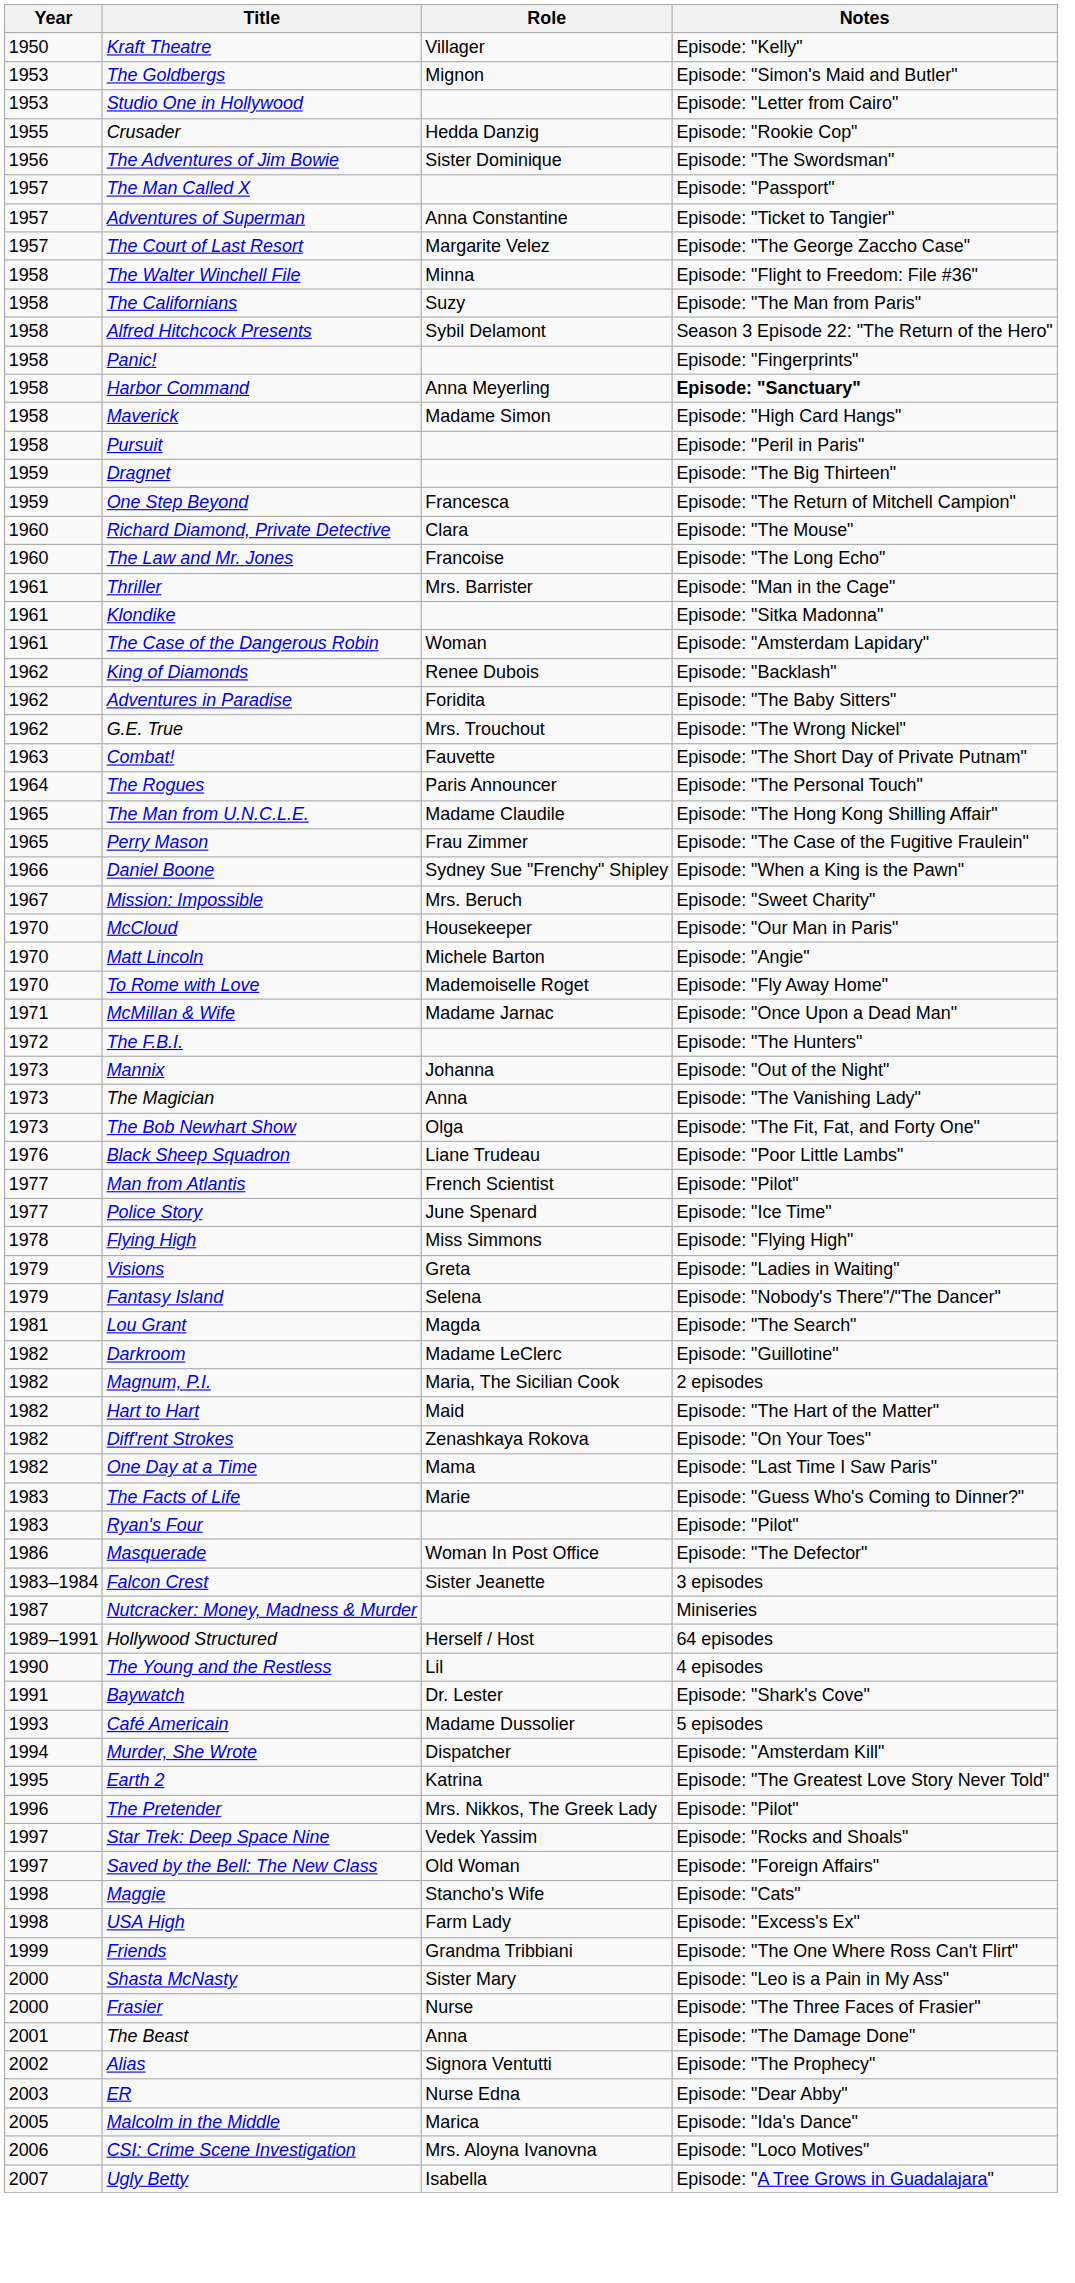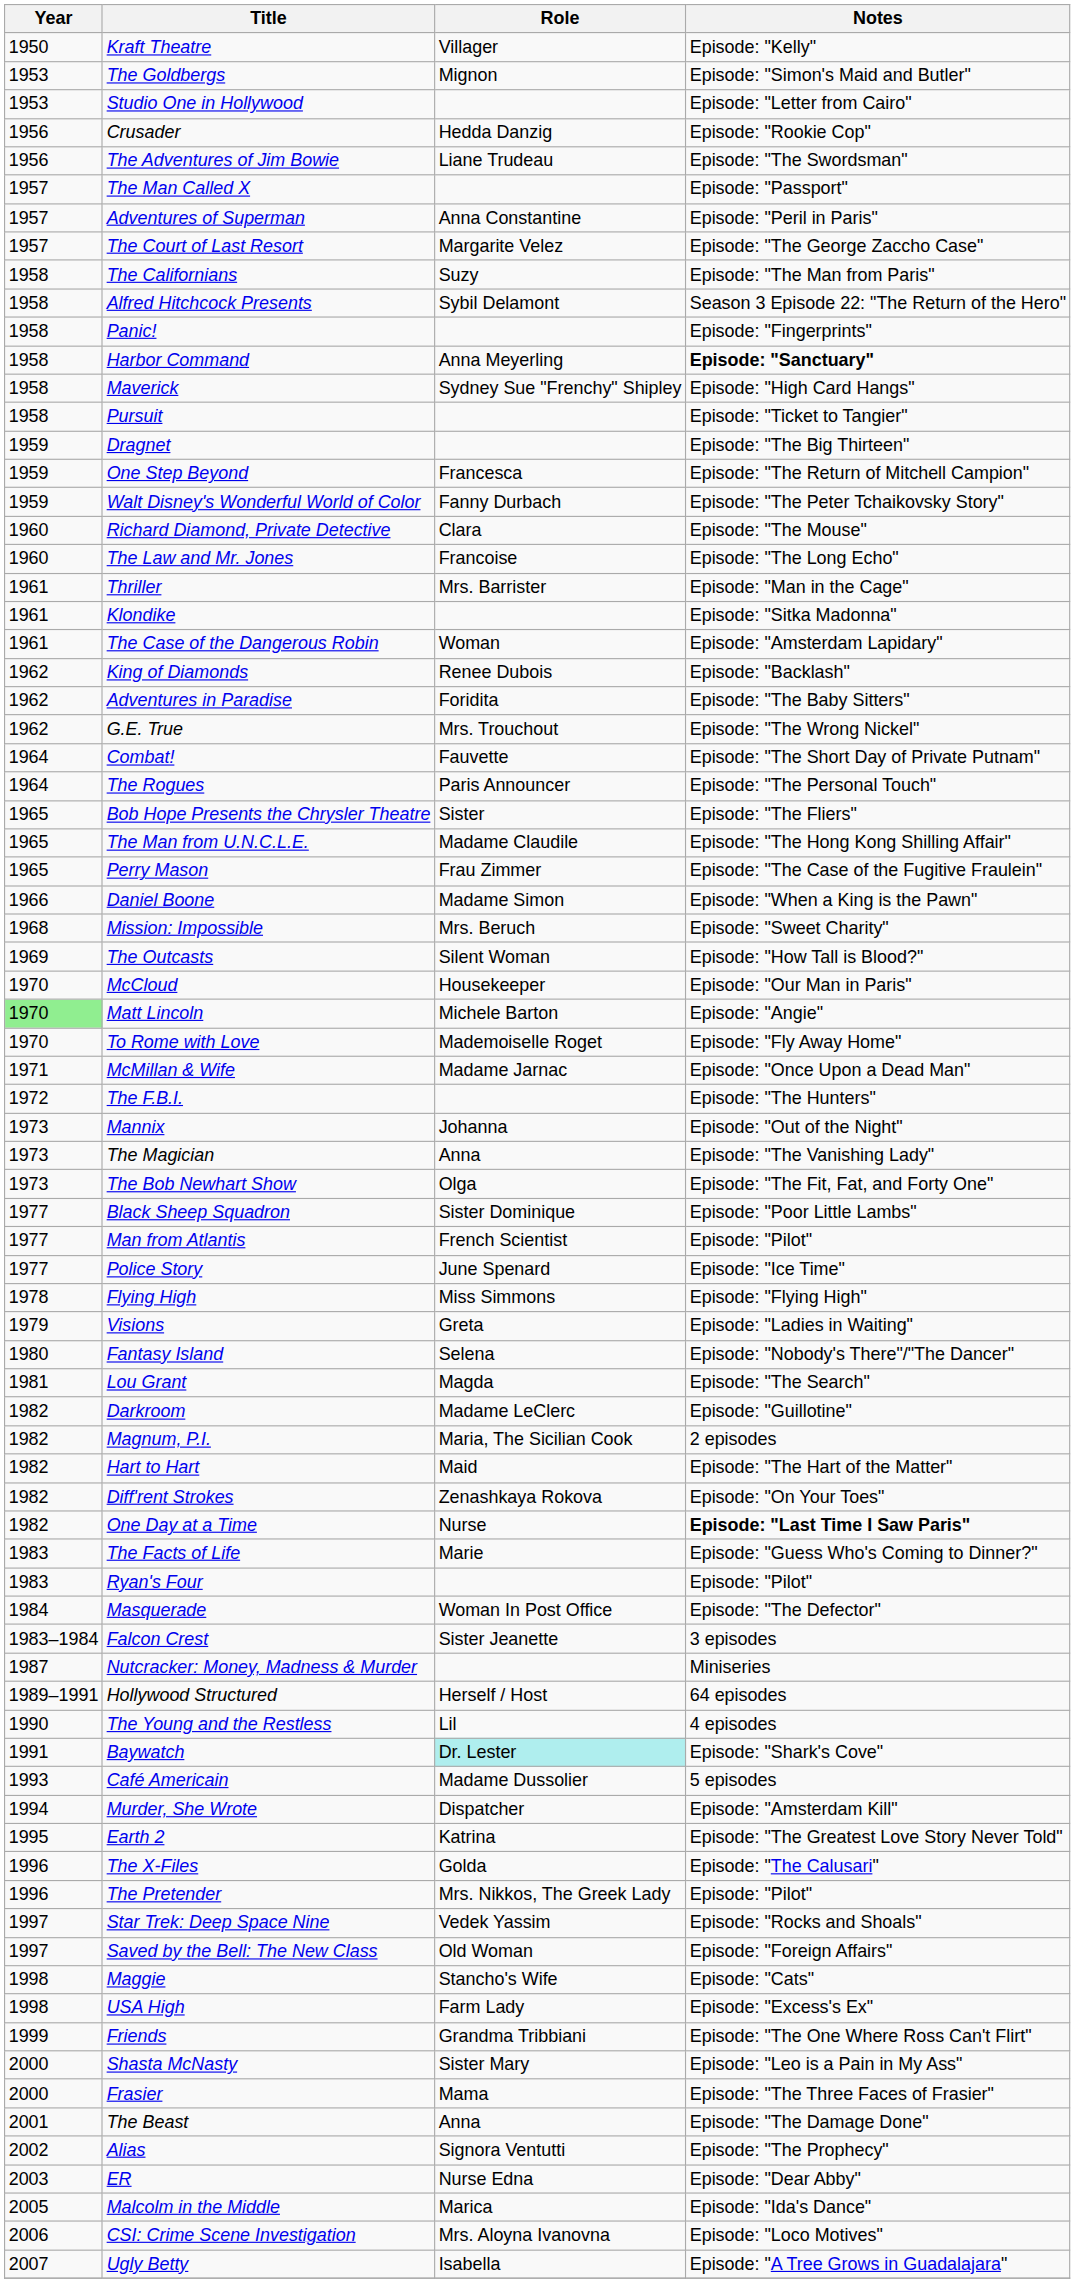 <table class="wikitable sortable">
 <tr>
 <th>Year</th>
 <th>Title</th>
 <th>Role</th>
 <th>Notes</th>
 </tr>
 <tr>
 <td>1950</td>
 <td><em><a href='#'>Kraft Theatre</a></em></td>
 <td>Villager</td>
 <td>Episode: "Kelly"</td>
 </tr>
 <tr>
 <td>1953</td>
 <td><em><a href='#'>The Goldbergs</a></em></td>
 <td>Mignon</td>
 <td>Episode: "Simon's Maid and Butler"</td>
 </tr>
 <tr>
 <td>1953</td>
 <td><em><a href='#'>Studio One in Hollywood</a></em></td>
 <td></td>
 <td>Episode: "Letter from Cairo"</td>
 </tr>
 <tr>
-<td>1955</td>
+<td>1956</td>
 <td><em>Crusader</em></td>
 <td>Hedda Danzig</td>
 <td>Episode: "Rookie Cop"</td>
 </tr>
 <tr>
 <td>1956</td>
 <td><em><a href='#'>The Adventures of Jim Bowie</a></em></td>
-<td>Sister Dominique</td>
+<td>Liane Trudeau</td>
 <td>Episode: "The Swordsman"</td>
 </tr>
 <tr>
 <td>1957</td>
 <td><em><a href='#'>The Man Called X</a></em></td>
 <td></td>
 <td>Episode: "Passport"</td>
 </tr>
 <tr>
 <td>1957</td>
 <td><em><a href='#'>Adventures of Superman</a></em></td>
 <td>Anna Constantine</td>
-<td>Episode: "Ticket to Tangier"</td>
+<td>Episode: "Peril in Paris"</td>
 </tr>
 <tr>
 <td>1957</td>
 <td><em><a href='#'>The Court of Last Resort</a></em></td>
 <td>Margarite Velez</td>
 <td>Episode: "The George Zaccho Case"</td>
-</tr>
-<tr>
-<td>1958</td>
-<td><em><a href='#'>The Walter Winchell File</a></em></td>
-<td>Minna</td>
-<td>Episode: "Flight to Freedom: File #36"</td>
 </tr>
 <tr>
 <td>1958</td>
 <td><em><a href='#'>The Californians</a></em></td>
 <td>Suzy</td>
 <td>Episode: "The Man from Paris"</td>
 </tr>
 <tr>
 <td>1958</td>
 <td><em><a href='#'>Alfred Hitchcock Presents</a></em></td>
 <td>Sybil Delamont</td>
 <td>Season 3 Episode 22: "The Return of the Hero"</td>
 </tr>
 <tr>
 <td>1958</td>
 <td><em><a href='#'>Panic!</a></em></td>
 <td></td>
 <td>Episode: "Fingerprints"</td>
 </tr>
 <tr>
 <td>1958</td>
 <td><em><a href='#'>Harbor Command</a></em></td>
 <td>Anna Meyerling</td>
 <td><strong>Episode: "Sanctuary"</strong></td>
 </tr>
 <tr>
 <td>1958</td>
 <td><em><a href='#'>Maverick</a></em></td>
-<td>Madame Simon</td>
+<td>Sydney Sue "Frenchy" Shipley</td>
 <td>Episode: "High Card Hangs"</td>
 </tr>
 <tr>
 <td>1958</td>
 <td><em><a href='#'>Pursuit</a></em></td>
 <td></td>
-<td>Episode: "Peril in Paris"</td>
+<td>Episode: "Ticket to Tangier"</td>
 </tr>
 <tr>
 <td>1959</td>
 <td><em><a href='#'>Dragnet</a></em></td>
 <td></td>
 <td>Episode: "The Big Thirteen"</td>
 </tr>
 <tr>
 <td>1959</td>
 <td><em><a href='#'>One Step Beyond</a></em></td>
 <td>Francesca</td>
 <td>Episode: "The Return of Mitchell Campion"</td>
+</tr>
+<tr>
+<td>1959</td>
+<td><em><a href='#'>Walt Disney's Wonderful World of Color</a></em></td>
+<td>Fanny Durbach</td>
+<td>Episode: "The Peter Tchaikovsky Story"</td>
 </tr>
 <tr>
 <td>1960</td>
 <td><em><a href='#'>Richard Diamond, Private Detective</a></em></td>
 <td>Clara</td>
 <td>Episode: "The Mouse"</td>
 </tr>
 <tr>
 <td>1960</td>
 <td><em><a href='#'>The Law and Mr. Jones</a></em></td>
 <td>Francoise</td>
 <td>Episode: "The Long Echo"</td>
 </tr>
 <tr>
 <td>1961</td>
 <td><em><a href='#'>Thriller</a></em></td>
 <td>Mrs. Barrister</td>
 <td>Episode: "Man in the Cage"</td>
 </tr>
 <tr>
 <td>1961</td>
 <td><em><a href='#'>Klondike</a></em></td>
 <td></td>
 <td>Episode: "Sitka Madonna"</td>
 </tr>
 <tr>
 <td>1961</td>
 <td><em><a href='#'>The Case of the Dangerous Robin</a></em></td>
 <td>Woman</td>
 <td>Episode: "Amsterdam Lapidary"</td>
 </tr>
 <tr>
 <td>1962</td>
 <td><em><a href='#'>King of Diamonds</a></em></td>
 <td>Renee Dubois</td>
 <td>Episode: "Backlash"</td>
 </tr>
 <tr>
 <td>1962</td>
 <td><em><a href='#'>Adventures in Paradise</a></em></td>
 <td>Foridita</td>
 <td>Episode: "The Baby Sitters"</td>
 </tr>
 <tr>
 <td>1962</td>
 <td><em>G.E. True</em></td>
 <td>Mrs. Trouchout</td>
 <td>Episode: "The Wrong Nickel"</td>
 </tr>
 <tr>
-<td>1963</td>
+<td>1964</td>
 <td><em><a href='#'>Combat!</a></em></td>
 <td>Fauvette</td>
 <td>Episode: "The Short Day of Private Putnam"</td>
 </tr>
 <tr>
 <td>1964</td>
 <td><em><a href='#'>The Rogues</a></em></td>
 <td>Paris Announcer</td>
 <td>Episode: "The Personal Touch"</td>
+</tr>
+<tr>
+<td>1965</td>
+<td><em><a href='#'>Bob Hope Presents the Chrysler Theatre</a></em></td>
+<td>Sister</td>
+<td>Episode: "The Fliers"</td>
 </tr>
 <tr>
 <td>1965</td>
 <td><em><a href='#'>The Man from U.N.C.L.E.</a></em></td>
 <td>Madame Claudile</td>
 <td>Episode: "The Hong Kong Shilling Affair"</td>
 </tr>
 <tr>
 <td>1965</td>
 <td><em><a href='#'>Perry Mason</a></em></td>
 <td>Frau Zimmer</td>
 <td>Episode: "The Case of the Fugitive Fraulein"</td>
 </tr>
 <tr>
 <td>1966</td>
 <td><em><a href='#'>Daniel Boone</a></em></td>
-<td>Sydney Sue "Frenchy" Shipley</td>
+<td>Madame Simon</td>
 <td>Episode: "When a King is the Pawn"</td>
 </tr>
 <tr>
-<td>1967</td>
+<td>1968</td>
 <td><em><a href='#'>Mission: Impossible</a></em></td>
 <td>Mrs. Beruch</td>
 <td>Episode: "Sweet Charity"</td>
+</tr>
+<tr>
+<td>1969</td>
+<td><em><a href='#'>The Outcasts</a></em></td>
+<td>Silent Woman</td>
+<td>Episode: "How Tall is Blood?"</td>
 </tr>
 <tr>
 <td>1970</td>
 <td><em><a href='#'>McCloud</a></em></td>
 <td>Housekeeper</td>
 <td>Episode: "Our Man in Paris"</td>
 </tr>
 <tr>
-<td>1970</td>
+<td style="background: lightgreen;">1970</td>
 <td><em><a href='#'>Matt Lincoln</a></em></td>
 <td>Michele Barton</td>
 <td>Episode: "Angie"</td>
 </tr>
 <tr>
 <td>1970</td>
 <td><em><a href='#'>To Rome with Love</a></em></td>
 <td>Mademoiselle Roget</td>
 <td>Episode: "Fly Away Home"</td>
 </tr>
 <tr>
 <td>1971</td>
 <td><em><a href='#'>McMillan & Wife</a></em></td>
 <td>Madame Jarnac</td>
 <td>Episode: "Once Upon a Dead Man"</td>
 </tr>
 <tr>
 <td>1972</td>
 <td><em><a href='#'>The F.B.I.</a></em></td>
 <td></td>
 <td>Episode: "The Hunters"</td>
 </tr>
 <tr>
 <td>1973</td>
 <td><em><a href='#'>Mannix</a></em></td>
 <td>Johanna</td>
 <td>Episode: "Out of the Night"</td>
 </tr>
 <tr>
 <td>1973</td>
 <td><em>The Magician</em></td>
 <td>Anna</td>
 <td>Episode: "The Vanishing Lady"</td>
 </tr>
 <tr>
 <td>1973</td>
 <td><em><a href='#'>The Bob Newhart Show</a></em></td>
 <td>Olga</td>
 <td>Episode: "The Fit, Fat, and Forty One"</td>
 </tr>
 <tr>
-<td>1976</td>
+<td>1977</td>
 <td><em><a href='#'>Black Sheep Squadron</a></em></td>
-<td>Liane Trudeau</td>
+<td>Sister Dominique</td>
 <td>Episode: "Poor Little Lambs"</td>
 </tr>
 <tr>
 <td>1977</td>
 <td><em><a href='#'>Man from Atlantis</a></em></td>
 <td>French Scientist</td>
 <td>Episode: "Pilot"</td>
 </tr>
 <tr>
 <td>1977</td>
 <td><em><a href='#'>Police Story</a></em></td>
 <td>June Spenard</td>
 <td>Episode: "Ice Time"</td>
 </tr>
 <tr>
 <td>1978</td>
 <td><em><a href='#'>Flying High</a></em></td>
 <td>Miss Simmons</td>
 <td>Episode: "Flying High"</td>
 </tr>
 <tr>
 <td>1979</td>
 <td><em><a href='#'>Visions</a></em></td>
 <td>Greta</td>
 <td>Episode: "Ladies in Waiting"</td>
 </tr>
 <tr>
-<td>1979</td>
+<td>1980</td>
 <td><em><a href='#'>Fantasy Island</a></em></td>
 <td>Selena</td>
 <td>Episode: "Nobody's There"/"The Dancer"</td>
 </tr>
 <tr>
 <td>1981</td>
 <td><em><a href='#'>Lou Grant</a></em></td>
 <td>Magda</td>
 <td>Episode: "The Search"</td>
 </tr>
 <tr>
 <td>1982</td>
 <td><em><a href='#'>Darkroom</a></em></td>
 <td>Madame LeClerc</td>
 <td>Episode: "Guillotine"</td>
 </tr>
 <tr>
 <td>1982</td>
 <td><em><a href='#'>Magnum, P.I.</a></em></td>
 <td>Maria, The Sicilian Cook</td>
 <td>2 episodes</td>
 </tr>
 <tr>
 <td>1982</td>
 <td><em><a href='#'>Hart to Hart</a></em></td>
 <td>Maid</td>
 <td>Episode: "The Hart of the Matter"</td>
 </tr>
 <tr>
 <td>1982</td>
 <td><em><a href='#'>Diff'rent Strokes</a></em></td>
 <td>Zenashkaya Rokova</td>
 <td>Episode: "On Your Toes"</td>
 </tr>
 <tr>
 <td>1982</td>
 <td><em><a href='#'>One Day at a Time</a></em></td>
-<td>Mama</td>
-<td>Episode: "Last Time I Saw Paris"</td>
+<td>Nurse</td>
+<td><strong>Episode: "Last Time I Saw Paris"</strong></td>
 </tr>
 <tr>
 <td>1983</td>
 <td><em><a href='#'>The Facts of Life</a></em></td>
 <td>Marie</td>
 <td>Episode: "Guess Who's Coming to Dinner?"</td>
 </tr>
 <tr>
 <td>1983</td>
 <td><em><a href='#'>Ryan's Four</a></em></td>
 <td></td>
 <td>Episode: "Pilot"</td>
 </tr>
 <tr>
-<td>1986</td>
+<td>1984</td>
 <td><em><a href='#'>Masquerade</a></em></td>
 <td>Woman In Post Office</td>
 <td>Episode: "The Defector"</td>
 </tr>
 <tr>
 <td>1983–1984</td>
 <td><em><a href='#'>Falcon Crest</a></em></td>
 <td>Sister Jeanette</td>
 <td>3 episodes</td>
 </tr>
 <tr>
 <td>1987</td>
 <td><em><a href='#'>Nutcracker: Money, Madness & Murder</a></em></td>
 <td></td>
 <td>Miniseries</td>
 </tr>
 <tr>
 <td>1989–1991</td>
 <td><em>Hollywood Structured</em></td>
 <td>Herself / Host</td>
 <td>64 episodes</td>
 </tr>
 <tr>
 <td>1990</td>
 <td><em><a href='#'>The Young and the Restless</a></em></td>
 <td>Lil</td>
 <td>4 episodes</td>
 </tr>
 <tr>
 <td>1991</td>
 <td><em><a href='#'>Baywatch</a></em></td>
-<td>Dr. Lester</td>
+<td style="background: paleturquoise;">Dr. Lester</td>
 <td>Episode: "Shark's Cove"</td>
 </tr>
 <tr>
 <td>1993</td>
 <td><em><a href='#'>Café Americain</a></em></td>
 <td>Madame Dussolier</td>
 <td>5 episodes</td>
 </tr>
 <tr>
 <td>1994</td>
 <td><em><a href='#'>Murder, She Wrote</a></em></td>
 <td>Dispatcher</td>
 <td>Episode: "Amsterdam Kill"</td>
 </tr>
 <tr>
 <td>1995</td>
 <td><em><a href='#'>Earth 2</a></em></td>
 <td>Katrina</td>
 <td>Episode: "The Greatest Love Story Never Told"</td>
+</tr>
+<tr>
+<td>1996</td>
+<td><em><a href='#'>The X-Files</a></em></td>
+<td>Golda</td>
+<td>Episode: "<a href='#'>The Calusari</a>"</td>
 </tr>
 <tr>
 <td>1996</td>
 <td><em><a href='#'>The Pretender</a></em></td>
 <td>Mrs. Nikkos, The Greek Lady</td>
 <td>Episode: "Pilot"</td>
 </tr>
 <tr>
 <td>1997</td>
 <td><em><a href='#'>Star Trek: Deep Space Nine</a></em></td>
 <td>Vedek Yassim</td>
 <td>Episode: "Rocks and Shoals"</td>
 </tr>
 <tr>
 <td>1997</td>
 <td><em><a href='#'>Saved by the Bell: The New Class</a></em></td>
 <td>Old Woman</td>
 <td>Episode: "Foreign Affairs"</td>
 </tr>
 <tr>
 <td>1998</td>
 <td><em><a href='#'>Maggie</a></em></td>
 <td>Stancho's Wife</td>
 <td>Episode: "Cats"</td>
 </tr>
 <tr>
 <td>1998</td>
 <td><em><a href='#'>USA High</a></em></td>
 <td>Farm Lady</td>
 <td>Episode: "Excess's Ex"</td>
 </tr>
 <tr>
 <td>1999</td>
 <td><em><a href='#'>Friends</a></em></td>
 <td>Grandma Tribbiani</td>
 <td>Episode: "The One Where Ross Can't Flirt"</td>
 </tr>
 <tr>
 <td>2000</td>
 <td><em><a href='#'>Shasta McNasty</a></em></td>
 <td>Sister Mary</td>
 <td>Episode: "Leo is a Pain in My Ass"</td>
 </tr>
 <tr>
 <td>2000</td>
 <td><em><a href='#'>Frasier</a></em></td>
-<td>Nurse</td>
+<td>Mama</td>
 <td>Episode: "The Three Faces of Frasier"</td>
 </tr>
 <tr>
 <td>2001</td>
 <td><em>The Beast</em></td>
 <td>Anna</td>
 <td>Episode: "The Damage Done"</td>
 </tr>
 <tr>
 <td>2002</td>
 <td><em><a href='#'>Alias</a></em></td>
 <td>Signora Ventutti</td>
 <td>Episode: "The Prophecy"</td>
 </tr>
 <tr>
 <td>2003</td>
 <td><em><a href='#'>ER</a></em></td>
 <td>Nurse Edna</td>
 <td>Episode: "Dear Abby"</td>
 </tr>
 <tr>
 <td>2005</td>
 <td><em><a href='#'>Malcolm in the Middle</a></em></td>
 <td>Marica</td>
 <td>Episode: "Ida's Dance"</td>
 </tr>
 <tr>
 <td>2006</td>
 <td><em><a href='#'>CSI: Crime Scene Investigation</a></em></td>
 <td>Mrs. Aloyna Ivanovna</td>
 <td>Episode: "Loco Motives"</td>
 </tr>
 <tr>
 <td>2007</td>
 <td><em><a href='#'>Ugly Betty</a></em></td>
 <td>Isabella</td>
 <td>Episode: "<a href='#'>A Tree Grows in Guadalajara</a>"</td>
 </tr>
 <tr>
 </tr>
 </table>
